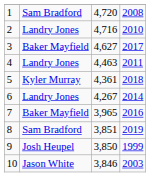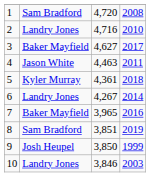 <table class="wikitable">
 <tr>
 </tr>
 <tr>
 <td>1</td>
 <td><a href='#'>Sam Bradford</a></td>
 <td>4,720</td>
 <td><a href='#'>2008</a></td>
 </tr>
 <tr>
 <td>2</td>
 <td><a href='#'>Landry Jones</a></td>
 <td>4,716</td>
 <td><a href='#'>2010</a></td>
 </tr>
 <tr>
 <td>3</td>
 <td><a href='#'>Baker Mayfield</a></td>
 <td>4,627</td>
 <td><a href='#'>2017</a></td>
 </tr>
 <tr>
 <td>4</td>
-<td><a href='#'>Landry Jones</a></td>
+<td><a href='#'>Jason White</a></td>
 <td>4,463</td>
 <td><a href='#'>2011</a></td>
 </tr>
 <tr>
 <td>5</td>
 <td><a href='#'>Kyler Murray</a></td>
 <td>4,361</td>
 <td><a href='#'>2018</a></td>
 </tr>
 <tr>
 <td>6</td>
 <td><a href='#'>Landry Jones</a></td>
 <td>4,267</td>
 <td><a href='#'>2014</a></td>
 </tr>
 <tr>
 <td>7</td>
 <td><a href='#'>Baker Mayfield</a></td>
 <td>3,965</td>
 <td><a href='#'>2016</a></td>
 </tr>
 <tr>
 <td>8</td>
 <td><a href='#'>Sam Bradford</a></td>
 <td>3,851</td>
 <td><a href='#'>2019</a></td>
 </tr>
 <tr>
 <td>9</td>
 <td><a href='#'>Josh Heupel</a></td>
 <td>3,850</td>
 <td><a href='#'>1999</a></td>
 </tr>
 <tr>
 <td>10</td>
-<td><a href='#'>Jason White</a></td>
+<td><a href='#'>Landry Jones</a></td>
 <td>3,846</td>
 <td><a href='#'>2003</a></td>
 </tr>
 </table>
